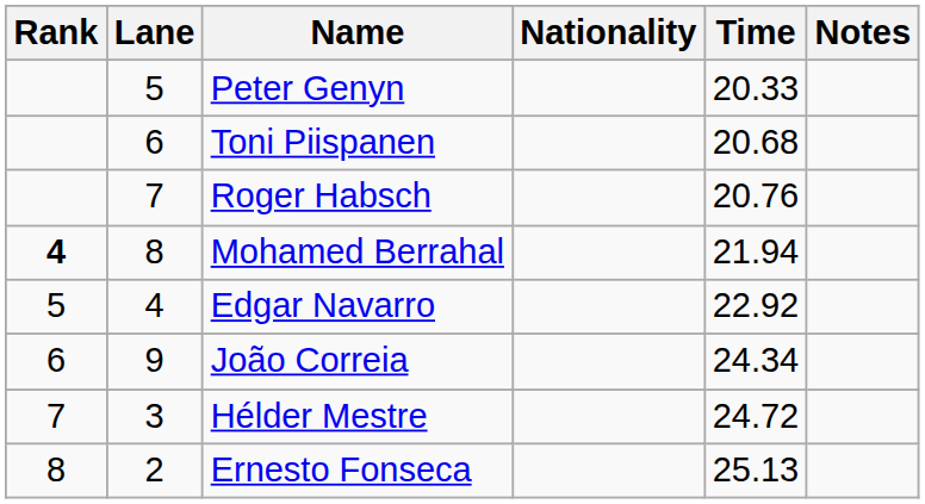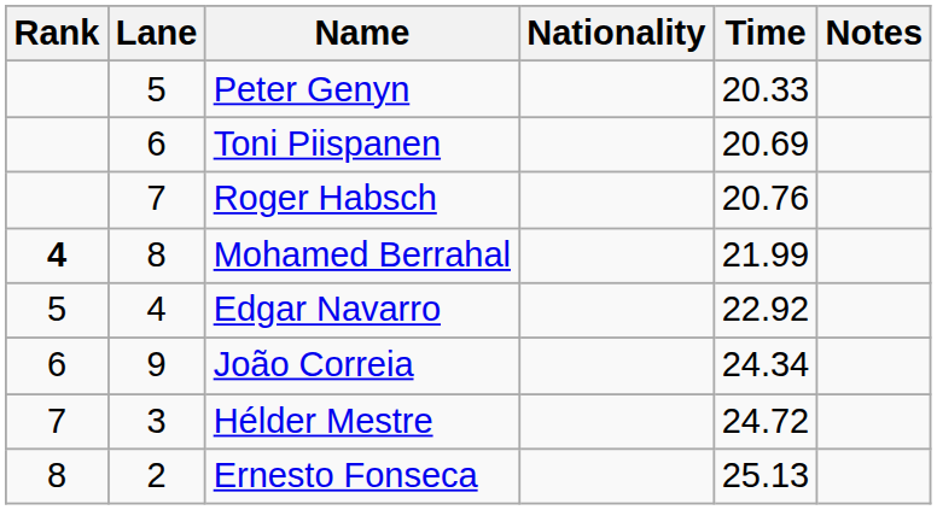 <table class="wikitable sortable" style="text-align:center">
 <tr>
 <th>Rank</th>
 <th>Lane</th>
 <th>Name</th>
 <th>Nationality</th>
 <th>Time</th>
 <th>Notes</th>
 </tr>
 <tr>
 <td></td>
 <td>5</td>
 <td align="left"><a href='#'>Peter Genyn</a></td>
 <td align="left"></td>
 <td>20.33</td>
 <td></td>
 </tr>
 <tr>
 <td></td>
 <td>6</td>
 <td align="left"><a href='#'>Toni Piispanen</a></td>
 <td align="left"></td>
-<td>20.68</td>
+<td>20.69</td>
 <td></td>
 </tr>
 <tr>
 <td></td>
 <td>7</td>
 <td align="left"><a href='#'>Roger Habsch</a></td>
 <td align="left"></td>
 <td>20.76</td>
 <td></td>
 </tr>
 <tr>
 <td><strong>4</strong></td>
 <td>8</td>
 <td align="left"><a href='#'>Mohamed Berrahal</a></td>
 <td align="left"></td>
-<td>21.94</td>
+<td>21.99</td>
 <td></td>
 </tr>
 <tr>
 <td>5</td>
 <td>4</td>
 <td align="left"><a href='#'>Edgar Navarro</a></td>
 <td align="left"></td>
 <td>22.92</td>
 <td></td>
 </tr>
 <tr>
 <td>6</td>
 <td>9</td>
 <td align="left"><a href='#'>João Correia</a></td>
 <td align="left"></td>
 <td>24.34</td>
 <td></td>
 </tr>
 <tr>
 <td>7</td>
 <td>3</td>
 <td align="left"><a href='#'>Hélder Mestre</a></td>
 <td align="left"></td>
 <td>24.72</td>
 <td></td>
 </tr>
 <tr>
 <td>8</td>
 <td>2</td>
 <td align="left"><a href='#'>Ernesto Fonseca</a></td>
 <td align="left"></td>
 <td>25.13</td>
 <td></td>
 </tr>
 </table>
